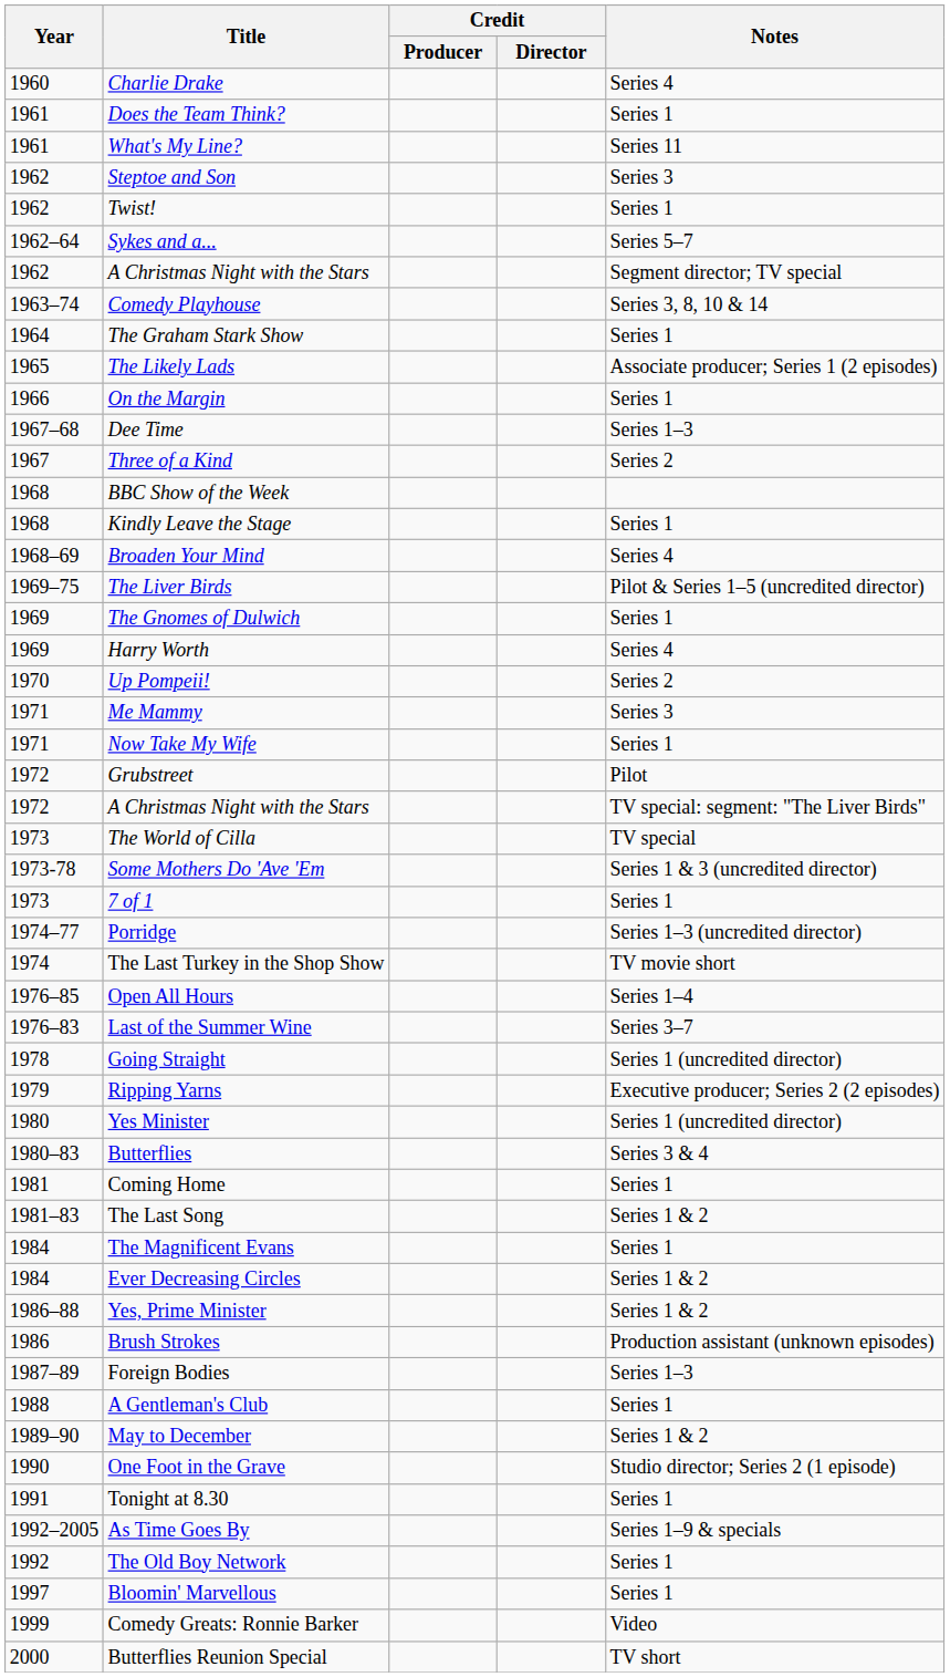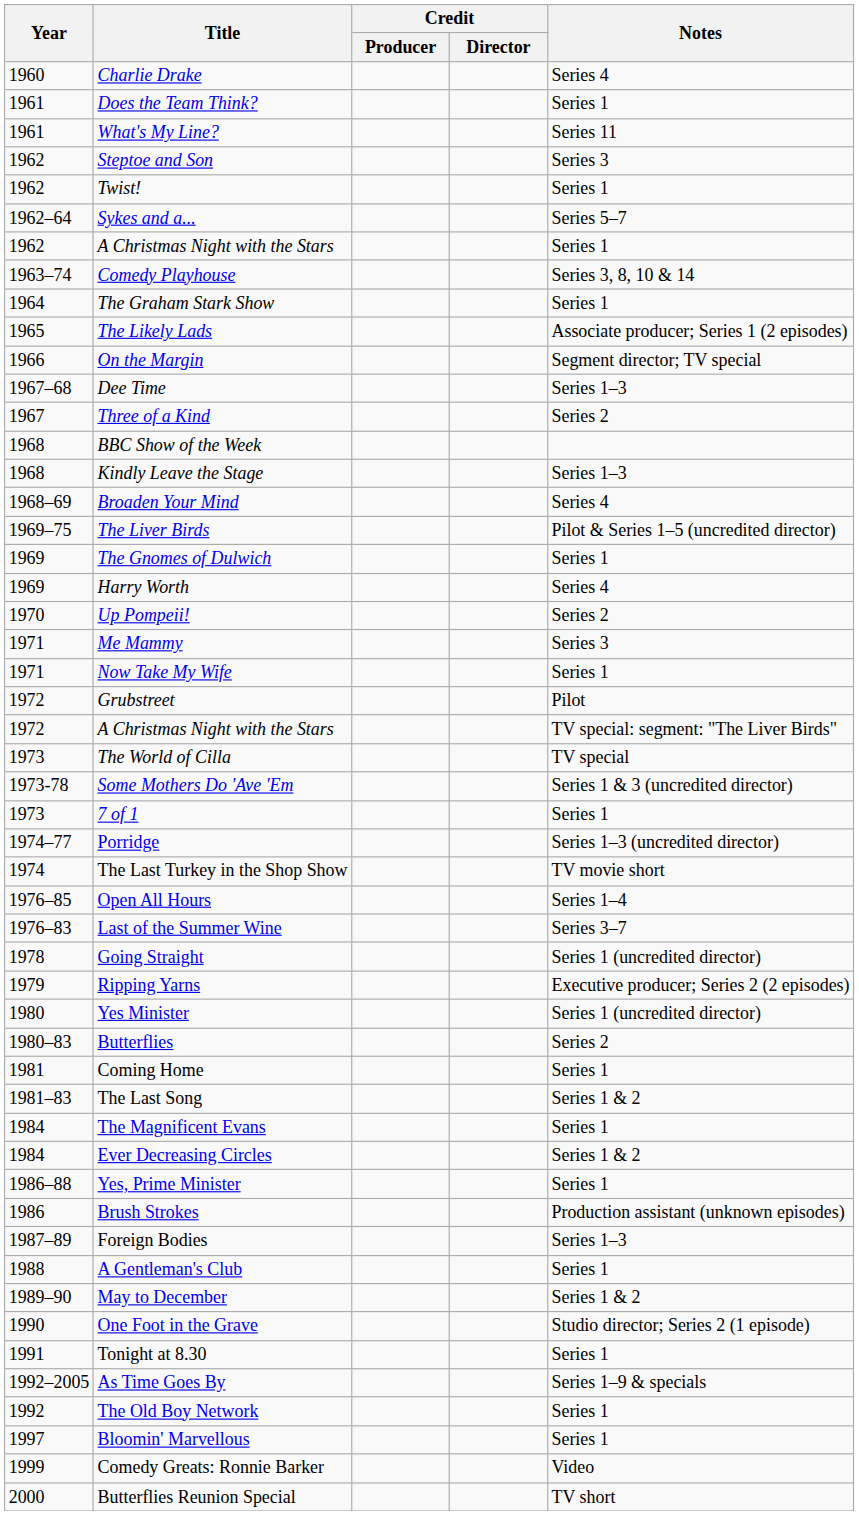 <table class="wikitable">
 <tr>
 <th rowspan="2">Year</th>
 <th rowspan="2">Title</th>
 <th colspan="2">Credit</th>
 <th rowspan="2">Notes</th>
 </tr>
 <tr>
 <th width="80">Producer</th>
 <th width="80">Director</th>
 </tr>
 <tr>
 <td>1960</td>
 <td><em><a href='#'>Charlie Drake</a></em></td>
 <td></td>
 <td></td>
 <td>Series 4</td>
 </tr>
 <tr>
 <td>1961</td>
 <td><em><a href='#'>Does the Team Think?</a></em></td>
 <td></td>
 <td></td>
 <td>Series 1</td>
 </tr>
 <tr>
 <td>1961</td>
 <td><em><a href='#'>What's My Line?</a></em></td>
 <td></td>
 <td></td>
 <td>Series 11</td>
 </tr>
 <tr>
 <td>1962</td>
 <td><em><a href='#'>Steptoe and Son</a></em></td>
 <td></td>
 <td></td>
 <td>Series 3</td>
 </tr>
 <tr>
 <td>1962</td>
 <td><em>Twist!</em></td>
 <td></td>
 <td></td>
 <td>Series 1</td>
 </tr>
 <tr>
 <td>1962–64</td>
 <td><em><a href='#'>Sykes and a...</a></em></td>
 <td></td>
 <td></td>
 <td>Series 5–7</td>
 </tr>
 <tr>
 <td>1962</td>
 <td><em>A Christmas Night with the Stars</em></td>
 <td></td>
 <td></td>
-<td>Segment director; TV special</td>
+<td>Series 1</td>
 </tr>
 <tr>
 <td>1963–74</td>
 <td><em><a href='#'>Comedy Playhouse</a></em></td>
 <td></td>
 <td></td>
 <td>Series 3, 8, 10 & 14</td>
 </tr>
 <tr>
 <td>1964</td>
 <td><em>The Graham Stark Show</em></td>
 <td></td>
 <td></td>
 <td>Series 1</td>
 </tr>
 <tr>
 <td>1965</td>
 <td><em><a href='#'>The Likely Lads</a></em></td>
 <td></td>
 <td></td>
 <td>Associate producer; Series 1 (2 episodes)</td>
 </tr>
 <tr>
 <td>1966</td>
 <td><em><a href='#'>On the Margin</a></em></td>
 <td></td>
 <td></td>
-<td>Series 1</td>
+<td>Segment director; TV special</td>
 </tr>
 <tr>
 <td>1967–68</td>
 <td><em>Dee Time</em></td>
 <td></td>
 <td></td>
 <td>Series 1–3</td>
 </tr>
 <tr>
 <td>1967</td>
 <td><em><a href='#'>Three of a Kind</a></em></td>
 <td></td>
 <td></td>
 <td>Series 2</td>
 </tr>
 <tr>
 <td>1968</td>
 <td><em>BBC Show of the Week</em></td>
 <td></td>
 <td></td>
 <td></td>
 </tr>
 <tr>
 <td>1968</td>
 <td><em>Kindly Leave the Stage</em></td>
 <td></td>
 <td></td>
-<td>Series 1</td>
+<td>Series 1–3</td>
 </tr>
 <tr>
 <td>1968–69</td>
 <td><em><a href='#'>Broaden Your Mind</a></em></td>
 <td></td>
 <td></td>
 <td>Series 4</td>
 </tr>
 <tr>
 <td>1969–75</td>
 <td><em><a href='#'>The Liver Birds</a></em></td>
 <td></td>
 <td></td>
 <td>Pilot & Series 1–5 (uncredited director)</td>
 </tr>
 <tr>
 <td>1969</td>
 <td><em><a href='#'>The Gnomes of Dulwich</a></em></td>
 <td></td>
 <td></td>
 <td>Series 1</td>
 </tr>
 <tr>
 <td>1969</td>
 <td><em>Harry Worth</em></td>
 <td></td>
 <td></td>
 <td>Series 4</td>
 </tr>
 <tr>
 <td>1970</td>
 <td><em><a href='#'>Up Pompeii!</a></em></td>
 <td></td>
 <td></td>
 <td>Series 2</td>
 </tr>
 <tr>
 <td>1971</td>
 <td><em><a href='#'>Me Mammy</a></em></td>
 <td></td>
 <td></td>
 <td>Series 3</td>
 </tr>
 <tr>
 <td>1971</td>
 <td><em><a href='#'>Now Take My Wife</a></em></td>
 <td></td>
 <td></td>
 <td>Series 1</td>
 </tr>
 <tr>
 <td>1972</td>
 <td><em>Grubstreet</em></td>
 <td></td>
 <td></td>
 <td>Pilot</td>
 </tr>
 <tr>
 <td>1972</td>
 <td><em>A Christmas Night with the Stars</em></td>
 <td></td>
 <td></td>
 <td>TV special: segment: "The Liver Birds"</td>
 </tr>
 <tr>
 <td>1973</td>
 <td><em>The World of Cilla</em></td>
 <td></td>
 <td></td>
 <td>TV special</td>
 </tr>
 <tr>
 <td>1973-78</td>
 <td><em><a href='#'>Some Mothers Do 'Ave 'Em</a></em></td>
 <td></td>
 <td></td>
 <td>Series 1 & 3 (uncredited director)</td>
 </tr>
 <tr>
 <td>1973</td>
 <td><em><a href='#'>7 of 1</a></td>
 <td></td>
 <td></td>
 <td>Series 1</td>
 </tr>
 <tr>
 <td>1974–77</td>
 <td></em><a href='#'>Porridge</a><em></td>
 <td></td>
 <td></td>
 <td>Series 1–3 (uncredited director)</td>
 </tr>
 <tr>
 <td>1974</td>
 <td></em>The Last Turkey in the Shop Show<em></td>
 <td></td>
 <td></td>
 <td>TV movie short</td>
 </tr>
 <tr>
 <td>1976–85</td>
 <td></em><a href='#'>Open All Hours</a><em></td>
 <td></td>
 <td></td>
 <td>Series 1–4</td>
 </tr>
 <tr>
 <td>1976–83</td>
 <td></em><a href='#'>Last of the Summer Wine</a><em></td>
 <td></td>
 <td></td>
 <td>Series 3–7</td>
 </tr>
 <tr>
 <td>1978</td>
 <td></em><a href='#'>Going Straight</a><em></td>
 <td></td>
 <td></td>
 <td>Series 1 (uncredited director)</td>
 </tr>
 <tr>
 <td>1979</td>
 <td></em><a href='#'>Ripping Yarns</a><em></td>
 <td></td>
 <td></td>
 <td>Executive producer; Series 2 (2 episodes)</td>
 </tr>
 <tr>
 <td>1980</td>
 <td></em><a href='#'>Yes Minister</a><em></td>
 <td></td>
 <td></td>
 <td>Series 1 (uncredited director)</td>
 </tr>
 <tr>
 <td>1980–83</td>
 <td></em><a href='#'>Butterflies</a><em></td>
 <td></td>
 <td></td>
-<td>Series 3 & 4</td>
+<td>Series 2</td>
 </tr>
 <tr>
 <td>1981</td>
 <td></em>Coming Home<em></td>
 <td></td>
 <td></td>
 <td>Series 1</td>
 </tr>
 <tr>
 <td>1981–83</td>
 <td></em>The Last Song<em></td>
 <td></td>
 <td></td>
 <td>Series 1 & 2</td>
 </tr>
 <tr>
 <td>1984</td>
 <td></em><a href='#'>The Magnificent Evans</a><em></td>
 <td></td>
 <td></td>
 <td>Series 1</td>
 </tr>
 <tr>
 <td>1984</td>
 <td></em><a href='#'>Ever Decreasing Circles</a><em></td>
 <td></td>
 <td></td>
 <td>Series 1 & 2</td>
 </tr>
 <tr>
 <td>1986–88</td>
 <td></em><a href='#'>Yes, Prime Minister</a><em></td>
 <td></td>
 <td></td>
-<td>Series 1 & 2</td>
+<td>Series 1</td>
 </tr>
 <tr>
 <td>1986</td>
 <td></em><a href='#'>Brush Strokes</a><em></td>
 <td></td>
 <td></td>
 <td>Production assistant (unknown episodes)</td>
 </tr>
 <tr>
 <td>1987–89</td>
 <td></em>Foreign Bodies<em></td>
 <td></td>
 <td></td>
 <td>Series 1–3</td>
 </tr>
 <tr>
 <td>1988</td>
 <td></em><a href='#'>A Gentleman's Club</a><em></td>
 <td></td>
 <td></td>
 <td>Series 1</td>
 </tr>
 <tr>
 <td>1989–90</td>
 <td></em><a href='#'>May to December</a><em></td>
 <td></td>
 <td></td>
 <td>Series 1 & 2</td>
 </tr>
 <tr>
 <td>1990</td>
 <td></em><a href='#'>One Foot in the Grave</a><em></td>
 <td></td>
 <td></td>
 <td>Studio director; Series 2 (1 episode)</td>
 </tr>
 <tr>
 <td>1991</td>
 <td></em>Tonight at 8.30<em></td>
 <td></td>
 <td></td>
 <td>Series 1</td>
 </tr>
 <tr>
 <td>1992–2005</td>
 <td></em><a href='#'>As Time Goes By</a><em></td>
 <td></td>
 <td></td>
 <td>Series 1–9 & specials</td>
 </tr>
 <tr>
 <td>1992</td>
 <td></em><a href='#'>The Old Boy Network</a><em></td>
 <td></td>
 <td></td>
 <td>Series 1</td>
 </tr>
 <tr>
 <td>1997</td>
 <td></em><a href='#'>Bloomin' Marvellous</a><em></td>
 <td></td>
 <td></td>
 <td>Series 1</td>
 </tr>
 <tr>
 <td>1999</td>
 <td></em>Comedy Greats: Ronnie Barker<em></td>
 <td></td>
 <td></td>
 <td>Video</td>
 </tr>
 <tr>
 <td>2000</td>
 <td></em>Butterflies Reunion Special<em></td>
 <td></td>
 <td></td>
 <td>TV short</td>
 </tr>
 </table>
